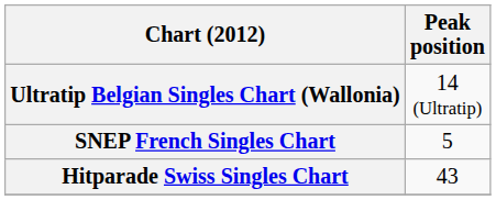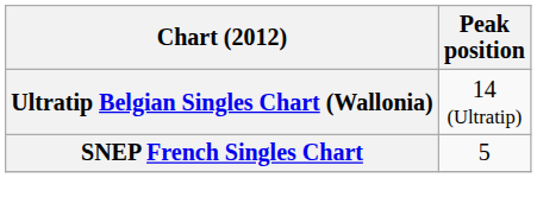 <table class="wikitable sortable plainrowheaders" border="1">
 <tr>
 <th scope="col">Chart (2012)</th>
 <th scope="col">Peak<br>position</th>
 </tr>
 <tr>
 <th scope="row">Ultratip <a href='#'>Belgian Singles Chart</a> (Wallonia)</th>
 <td align="center">14 <br><small>(Ultratip)<br></small></td>
 </tr>
 <tr>
 <th scope="row">SNEP <a href='#'>French Singles Chart</a></th>
 <td align="center">5</td>
 </tr>
 <tr>
-<th scope="row">Hitparade <a href='#'>Swiss Singles Chart</a></th>
-<td align="center">43</td>
-</tr>
-<tr>
 </tr>
 </table>
